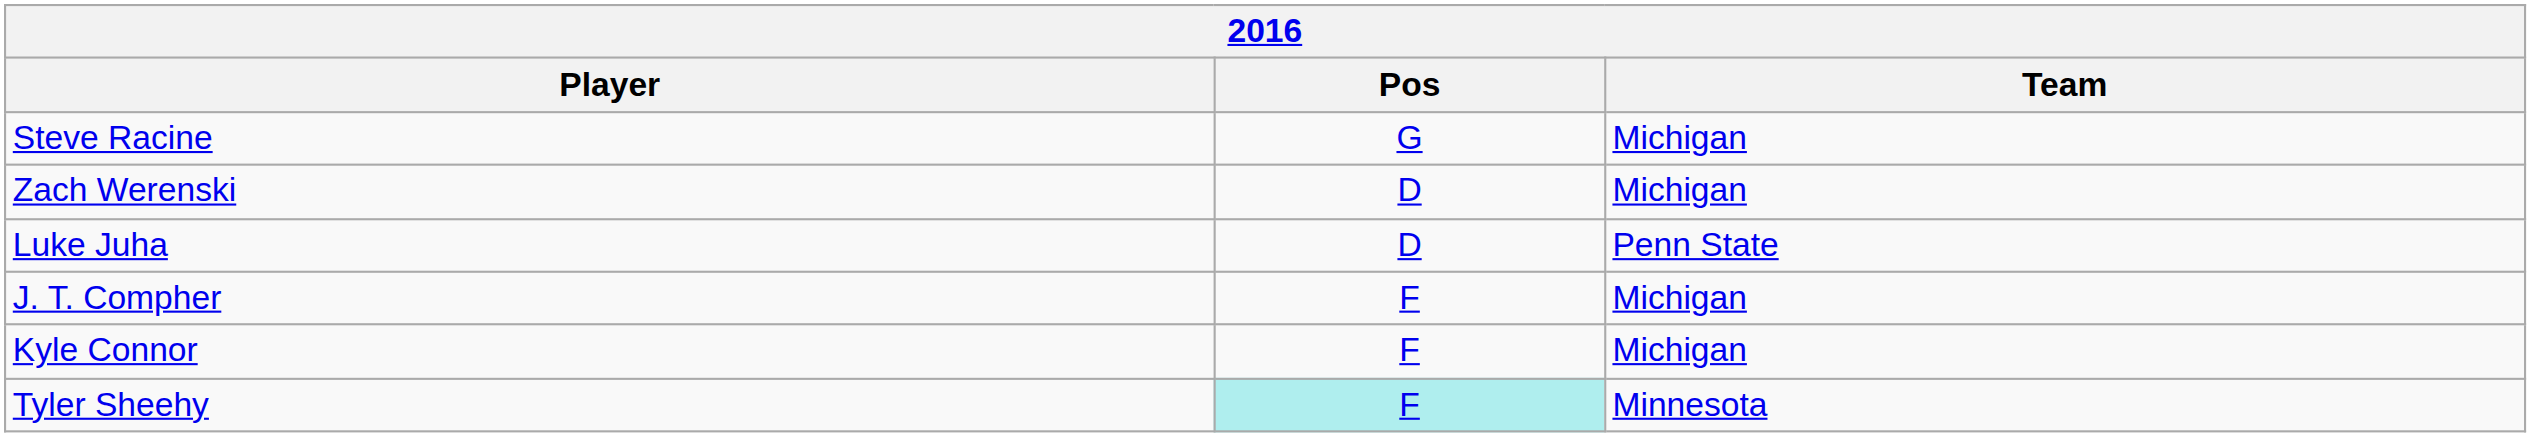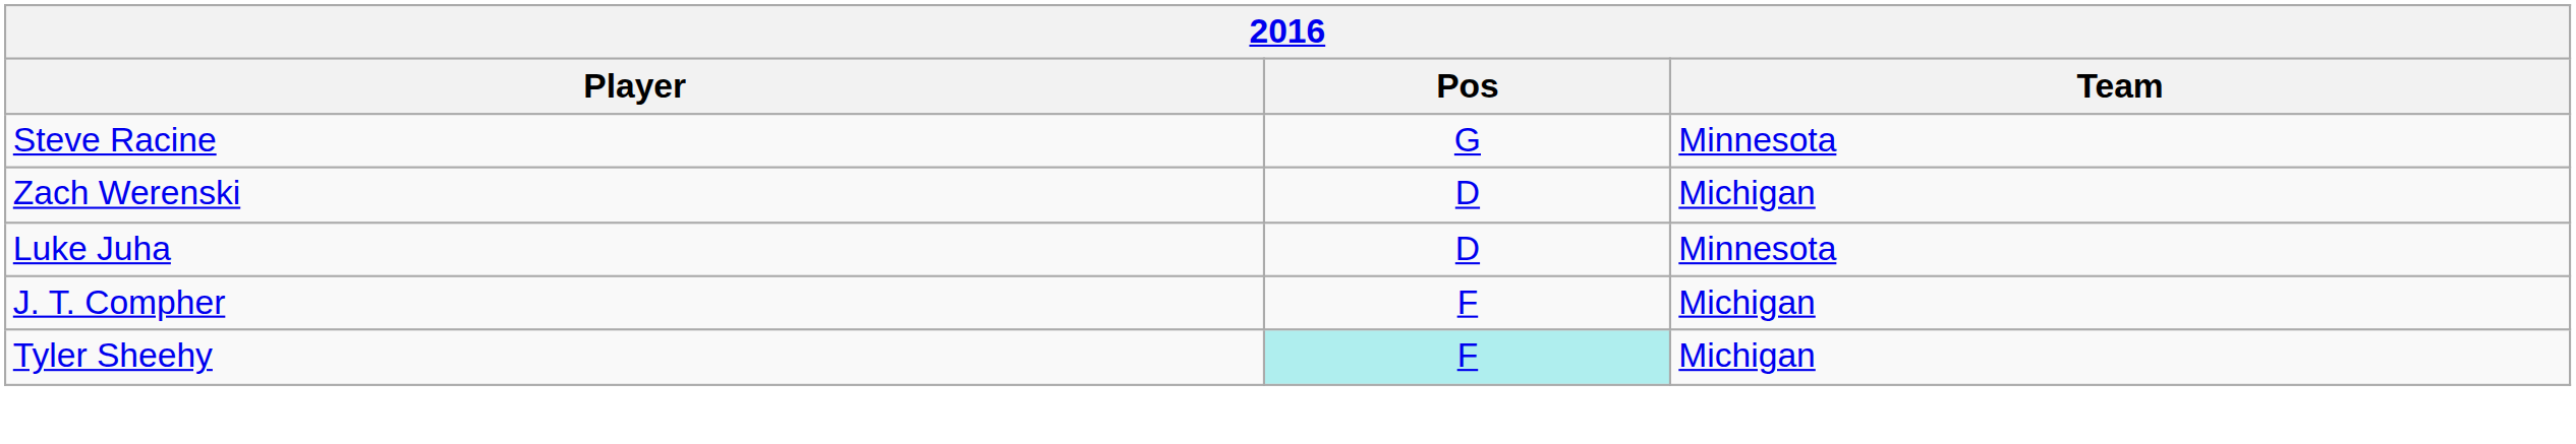 <table class="wikitable" width=95%>
 <tr>
 <th colspan=3><a href='#'>2016</a></th>
 </tr>
 <tr>
 <th>Player</th>
 <th>Pos</th>
 <th>Team</th>
 </tr>
 <tr>
 <td><a href='#'>Steve Racine</a></td>
 <td style="text-align:center;"><a href='#'>G</a></td>
-<td><a href='#'>Michigan</a></td>
+<td><a href='#'>Minnesota</a></td>
 </tr>
 <tr>
 <td><a href='#'>Zach Werenski</a></td>
 <td style="text-align:center;"><a href='#'>D</a></td>
 <td><a href='#'>Michigan</a></td>
 </tr>
 <tr>
 <td><a href='#'>Luke Juha</a></td>
 <td style="text-align:center;"><a href='#'>D</a></td>
-<td><a href='#'>Penn State</a></td>
+<td><a href='#'>Minnesota</a></td>
 </tr>
 <tr>
 <td><a href='#'>J. T. Compher</a></td>
 <td style="text-align:center;"><a href='#'>F</a></td>
 <td><a href='#'>Michigan</a></td>
 </tr>
 <tr>
-<td><a href='#'>Kyle Connor</a></td>
-<td style="text-align:center;"><a href='#'>F</a></td>
+<td><a href='#'>Tyler Sheehy</a></td>
+<td style="background: paleturquoise; text-align:center;"><a href='#'>F</a></td>
 <td><a href='#'>Michigan</a></td>
 </tr>
-<tr>
-<td><a href='#'>Tyler Sheehy</a></td>
-<td style="background: paleturquoise; text-align:center;"><a href='#'>F</a></td>
-<td><a href='#'>Minnesota</a></td>
-</tr>
 </table>
